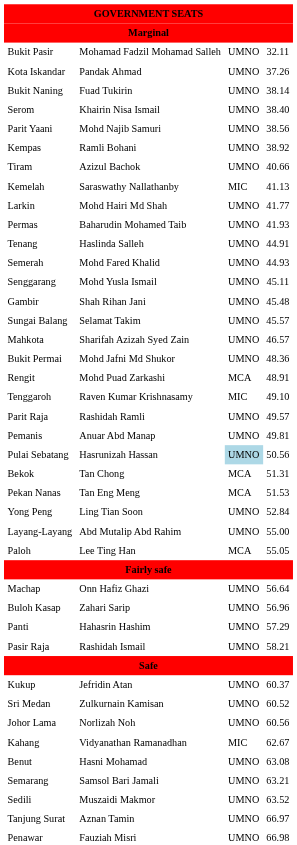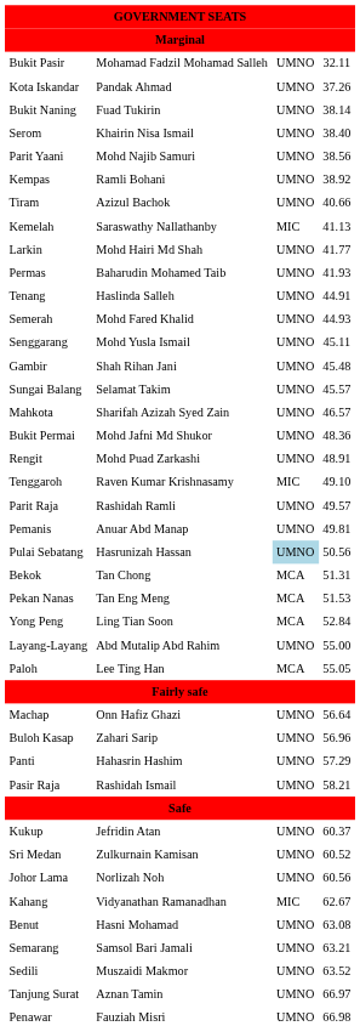 <table class="toccolours" cellpadding="5" cellspacing="0" style="float:left; margin-right:.5em; margin-top:.4em; font-size:90%;">
 <tr>
 <td colspan="4"  style="text-align:center; background:red;"><span><strong>GOVERNMENT SEATS</strong></span></td>
 </tr>
 <tr>
 <td colspan="4"  style="text-align:center; background:red;"><span><strong>Marginal</strong></span></td>
 </tr>
 <tr>
 <td>Bukit Pasir</td>
 <td>Mohamad Fadzil Mohamad Salleh</td>
 <td>UMNO</td>
 <td style="text-align:center;">32.11</td>
 </tr>
 <tr>
 <td>Kota Iskandar</td>
 <td>Pandak Ahmad</td>
 <td>UMNO</td>
 <td style="text-align:center;">37.26</td>
 </tr>
 <tr>
 <td>Bukit Naning</td>
 <td>Fuad Tukirin</td>
 <td>UMNO</td>
 <td style="text-align:center;">38.14</td>
 </tr>
 <tr>
 <td>Serom</td>
 <td>Khairin Nisa Ismail</td>
 <td>UMNO</td>
 <td style="text-align:center;">38.40</td>
 </tr>
 <tr>
 <td>Parit Yaani</td>
 <td>Mohd Najib Samuri</td>
 <td>UMNO</td>
 <td style="text-align:center;">38.56</td>
 </tr>
 <tr>
 <td>Kempas</td>
 <td>Ramli Bohani</td>
 <td>UMNO</td>
 <td style="text-align:center;">38.92</td>
 </tr>
 <tr>
 <td>Tiram</td>
 <td>Azizul Bachok</td>
 <td>UMNO</td>
 <td style="text-align:center;">40.66</td>
 </tr>
 <tr>
 <td>Kemelah</td>
 <td>Saraswathy Nallathanby</td>
 <td>MIC</td>
 <td style="text-align:center;">41.13</td>
 </tr>
 <tr>
 <td>Larkin</td>
 <td>Mohd Hairi Md Shah</td>
 <td>UMNO</td>
 <td style="text-align:center;">41.77</td>
 </tr>
 <tr>
 <td>Permas</td>
 <td>Baharudin Mohamed Taib</td>
 <td>UMNO</td>
 <td style="text-align:center;">41.93</td>
 </tr>
 <tr>
 <td>Tenang</td>
 <td>Haslinda Salleh</td>
 <td>UMNO</td>
 <td style="text-align:center;">44.91</td>
 </tr>
 <tr>
 <td>Semerah</td>
 <td>Mohd Fared Khalid</td>
 <td>UMNO</td>
 <td style="text-align:center;">44.93</td>
 </tr>
 <tr>
 <td>Senggarang</td>
 <td>Mohd Yusla Ismail</td>
 <td>UMNO</td>
 <td style="text-align:center;">45.11</td>
 </tr>
 <tr>
 <td>Gambir</td>
 <td>Shah Rihan Jani</td>
 <td>UMNO</td>
 <td style="text-align:center;">45.48</td>
 </tr>
 <tr>
 <td>Sungai Balang</td>
 <td>Selamat Takim</td>
 <td>UMNO</td>
 <td style="text-align:center;">45.57</td>
 </tr>
 <tr>
 <td>Mahkota</td>
 <td>Sharifah Azizah Syed Zain</td>
 <td>UMNO</td>
 <td style="text-align:center;">46.57</td>
 </tr>
 <tr>
 <td>Bukit Permai</td>
 <td>Mohd Jafni Md Shukor</td>
 <td>UMNO</td>
 <td style="text-align:center;">48.36</td>
 </tr>
 <tr>
 <td>Rengit</td>
 <td>Mohd Puad Zarkashi</td>
-<td>MCA</td>
+<td>UMNO</td>
 <td style="text-align:center;">48.91</td>
 </tr>
 <tr>
 <td>Tenggaroh</td>
 <td>Raven Kumar Krishnasamy</td>
 <td>MIC</td>
 <td style="text-align:center;">49.10</td>
 </tr>
 <tr>
 <td>Parit Raja</td>
 <td>Rashidah Ramli</td>
 <td>UMNO</td>
 <td style="text-align:center;">49.57</td>
 </tr>
 <tr>
 <td>Pemanis</td>
 <td>Anuar Abd Manap</td>
 <td>UMNO</td>
 <td style="text-align:center;">49.81</td>
 </tr>
 <tr>
 <td>Pulai Sebatang</td>
 <td>Hasrunizah Hassan</td>
 <td style="background: lightblue;">UMNO</td>
 <td style="text-align:center;">50.56</td>
 </tr>
 <tr>
 <td>Bekok</td>
 <td>Tan Chong</td>
 <td>MCA</td>
 <td style="text-align:center;">51.31</td>
 </tr>
 <tr>
 <td>Pekan Nanas</td>
 <td>Tan Eng Meng</td>
 <td>MCA</td>
 <td style="text-align:center;">51.53</td>
 </tr>
 <tr>
 <td>Yong Peng</td>
 <td>Ling Tian Soon</td>
-<td>UMNO</td>
+<td>MCA</td>
 <td style="text-align:center;">52.84</td>
 </tr>
 <tr>
 <td>Layang-Layang</td>
 <td>Abd Mutalip Abd Rahim</td>
 <td>UMNO</td>
 <td style="text-align:center;">55.00</td>
 </tr>
 <tr>
 <td>Paloh</td>
 <td>Lee Ting Han</td>
 <td>MCA</td>
 <td style="text-align:center;">55.05</td>
 </tr>
 <tr>
 <td colspan="4"  style="text-align:center; background:red;"><span><strong>Fairly safe</strong></span></td>
 </tr>
 <tr>
 <td>Machap</td>
 <td>Onn Hafiz Ghazi</td>
 <td>UMNO</td>
 <td style="text-align:center;">56.64</td>
 </tr>
 <tr>
 <td>Buloh Kasap</td>
 <td>Zahari Sarip</td>
 <td>UMNO</td>
 <td style="text-align:center;">56.96</td>
 </tr>
 <tr>
 <td>Panti</td>
 <td>Hahasrin Hashim</td>
 <td>UMNO</td>
 <td style="text-align:center;">57.29</td>
 </tr>
 <tr>
 <td>Pasir Raja</td>
 <td>Rashidah Ismail</td>
 <td>UMNO</td>
 <td style="text-align:center;">58.21</td>
 </tr>
 <tr>
 <td colspan="4"  style="text-align:center; background:red;"><span><strong>Safe</strong></span></td>
 </tr>
 <tr>
 <td>Kukup</td>
 <td>Jefridin Atan</td>
 <td>UMNO</td>
 <td style="text-align:center;">60.37</td>
 </tr>
 <tr>
 <td>Sri Medan</td>
 <td>Zulkurnain Kamisan</td>
 <td>UMNO</td>
 <td style="text-align:center;">60.52</td>
 </tr>
 <tr>
 <td>Johor Lama</td>
 <td>Norlizah Noh</td>
 <td>UMNO</td>
 <td style="text-align:center;">60.56</td>
 </tr>
 <tr>
 <td>Kahang</td>
 <td>Vidyanathan Ramanadhan</td>
 <td>MIC</td>
 <td style="text-align:center;">62.67</td>
 </tr>
 <tr>
 <td>Benut</td>
 <td>Hasni Mohamad</td>
 <td>UMNO</td>
 <td style="text-align:center;">63.08</td>
 </tr>
 <tr>
 <td>Semarang</td>
 <td>Samsol Bari Jamali</td>
 <td>UMNO</td>
 <td style="text-align:center;">63.21</td>
 </tr>
 <tr>
 <td>Sedili</td>
 <td>Muszaidi Makmor</td>
 <td>UMNO</td>
 <td style="text-align:center;">63.52</td>
 </tr>
 <tr>
 <td>Tanjung Surat</td>
 <td>Aznan Tamin</td>
 <td>UMNO</td>
 <td style="text-align:center;">66.97</td>
 </tr>
 <tr>
 <td>Penawar</td>
 <td>Fauziah Misri</td>
 <td>UMNO</td>
 <td style="text-align:center;">66.98</td>
 </tr>
 <tr>
 </tr>
 </table>
